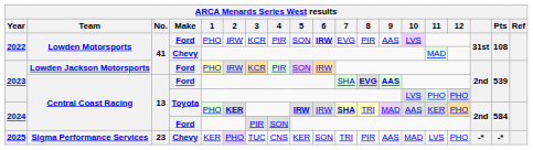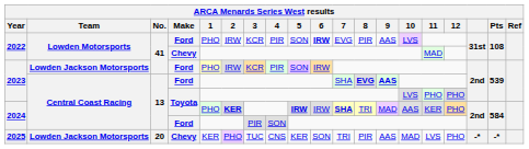 <table class="wikitable" style="text-align:center; font-size:75%">
 <tr>
 <th colspan="22"><a href='#'>ARCA Menards Series West</a> results</th>
 </tr>
 <tr>
 <th>Year</th>
 <th>Team</th>
 <th>No.</th>
 <th>Make</th>
 <th>1</th>
 <th>2</th>
 <th>3</th>
 <th>4</th>
 <th>5</th>
 <th>6</th>
 <th>7</th>
 <th>8</th>
 <th>9</th>
 <th>10</th>
 <th>11</th>
 <th>12</th>
 <th></th>
 <th>Pts</th>
 <th>Ref</th>
 </tr>
 <tr>
 <th rowspan="2"><a href='#'>2022</a></th>
 <th rowspan="2"><a href='#'>Lowden Motorsports</a></th>
 <th rowspan="3">41</th>
 <th><a href='#'>Ford</a></th>
 <td><a href='#'>PHO</a></td>
 <td><a href='#'>IRW</a></td>
 <td><a href='#'>KCR</a></td>
 <td><a href='#'>PIR</a></td>
 <td><a href='#'>SON</a></td>
 <td><strong><a href='#'>IRW</a></strong></td>
 <td><a href='#'>EVG</a></td>
 <td><a href='#'>PIR</a></td>
 <td><a href='#'>AAS</a></td>
 <td style="background:#EFCFFF;"><a href='#'>LVS</a><br></td>
 <td colspan="2"></td>
 <th rowspan="2">31st</th>
 <th rowspan="2">108</th>
 <th rowspan="2"></th>
 </tr>
 <tr>
 <th><a href='#'>Chevy</a></th>
 <td colspan="10"></td>
 <td style="background:#DFFFDF;"><a href='#'>MAD</a><br></td>
 <td></td>
 </tr>
 <tr>
 <th rowspan=3><a href='#'>2023</a></th>
 <th><a href='#'>Lowden Jackson Motorsports</a></th>
 <th><a href='#'>Ford</a></th>
 <td style="background:#FFFFBF;"><a href='#'>PHO</a><br></td>
 <td style="background:#DFDFDF;"><a href='#'>IRW</a><br></td>
 <td style="background:#FFDF9F;"><a href='#'>KCR</a><br></td>
 <td style="background:#DFFFDF;"><a href='#'>PIR</a><br></td>
 <td style="background:#EFCFFF;"><a href='#'>SON</a><br></td>
 <td style="background:#FFDF9F;"><a href='#'>IRW</a><br></td>
 <td colspan="6"></td>
 <th rowspan=3>2nd</th>
 <th rowspan=3>539</th>
 <th rowspan=3></th>
 </tr>
 <tr>
 <th rowspan=4><a href='#'>Central Coast Racing</a></th>
 <th rowspan=4>13</th>
 <th><a href='#'>Ford</a></th>
 <td colspan=6></td>
 <td style="background:#DFFFDF;"><a href='#'>SHA</a><br></td>
 <td style="background:#DFDFDF;"><strong><a href='#'>EVG</a></strong><br></td>
 <td style="background:#DFFFDF;"><strong><a href='#'>AAS</a></strong><br></td>
 <td colspan=3></td>
 </tr>
 <tr>
 <th rowspan=2><a href='#'>Toyota</a></th>
 <td colspan=9></td>
 <td style="background:#DFDFDF;"><a href='#'>LVS</a><br></td>
 <td style="background:#DFFFDF;"><a href='#'>PHO</a><br></td>
 <td style="background:#DFDFDF;"><a href='#'>PHO</a><br></td>
 </tr>
 <tr>
 <th rowspan=2><a href='#'>2024</a></th>
 <td style="background:#DFFFDF;"><a href='#'>PHO</a><br></td>
 <td style="background:#DFDFDF;"><strong><a href='#'>KER</a></strong><br></td>
 <td colspan=2></td>
 <td style="background:#DFDFDF;"><strong><a href='#'>IRW</a></strong><br></td>
 <td style="background:#DFDFDF;"><a href='#'>IRW</a><br></td>
 <td style="background:#FFFFBF;"><strong><a href='#'>SHA</a></strong><br></td>
 <td style="background:#FFFFBF;"><a href='#'>TRI</a><br></td>
 <td style="background:#EFCFFF;"><a href='#'>MAD</a><br></td>
 <td style="background:#DFDFDF;"><a href='#'>AAS</a><br></td>
 <td style="background:#DFDFDF;"><a href='#'>KER</a><br></td>
 <td style="background:#FFDF9F;"><a href='#'>PHO</a><br></td>
 <th rowspan=2>2nd</th>
 <th rowspan=2>584</th>
 <th rowspan=2></th>
 </tr>
 <tr>
 <th><a href='#'>Ford</a></th>
 <td colspan=2></td>
 <td style="background:#DFDFDF;"><a href='#'>PIR</a><br></td>
 <td style="background:#DFDFDF;"><a href='#'>SON</a><br></td>
 <td colspan=8></td>
 </tr>
 <tr>
 <th><a href='#'>2025</a></th>
-<th><a href='#'>Sigma Performance Services</a></th>
-<th>23</th>
+<th><a href='#'>Lowden Jackson Motorsports</a></th>
+<th>20</th>
 <th><a href='#'>Chevy</a></th>
 <td><a href='#'>KER</a></td>
 <td style="background:#EFCFFF;"><a href='#'>PHO</a><br></td>
 <td><a href='#'>TUC</a></td>
 <td><a href='#'>CNS</a></td>
 <td><a href='#'>KER</a></td>
 <td><a href='#'>SON</a></td>
 <td><a href='#'>TRI</a></td>
 <td><a href='#'>PIR</a></td>
 <td><a href='#'>AAS</a></td>
 <td><a href='#'>MAD</a></td>
 <td><a href='#'>LVS</a></td>
 <td><a href='#'>PHO</a></td>
 <th>-*</th>
 <th>-*</th>
 <th></th>
 </tr>
 </table>
